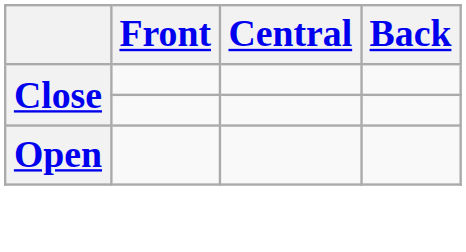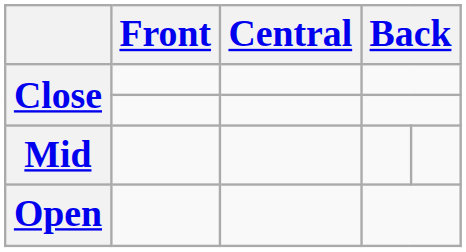 <table class="wikitable" style="text-align: center;">
 <tr>
 <th></th>
 <th><a href='#'>Front</a></th>
 <th><a href='#'>Central</a></th>
 <th colspan="2"><a href='#'>Back</a></th>
 </tr>
 <tr>
 <th rowspan="2"><a href='#'>Close</a></th>
 <td></td>
 <td></td>
 <td colspan="2"></td>
 </tr>
 <tr>
 <td></td>
 <td></td>
 <td colspan="2"></td>
 </tr>
 <tr>
+<th><a href='#'>Mid</a></th>
+<td></td>
+<td></td>
+<td></td>
+<td></td>
+</tr>
+<tr>
 <th><a href='#'>Open</a></th>
 <td></td>
 <td></td>
 <td colspan="2"></td>
 </tr>
 </table>
